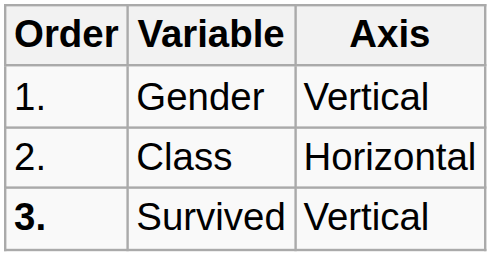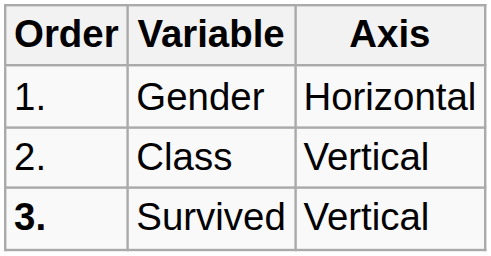 <table class="wikitable floatright">
 <tr>
 <th>Order</th>
 <th>Variable</th>
 <th>Axis</th>
 </tr>
 <tr>
 <td>1.</td>
 <td>Gender</td>
-<td>Vertical</td>
+<td>Horizontal</td>
 </tr>
 <tr>
 <td>2.</td>
 <td>Class</td>
-<td>Horizontal</td>
+<td>Vertical</td>
 </tr>
 <tr>
 <td><strong>3.</strong></td>
 <td>Survived</td>
 <td>Vertical</td>
 </tr>
 </table>
